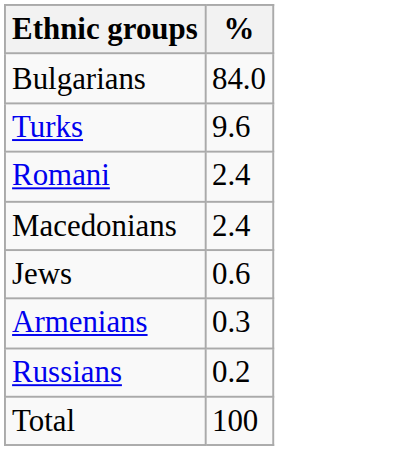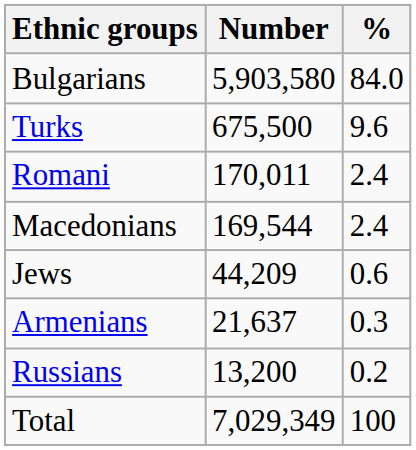 <table class="wikitable">
 <tr>
 <th>Ethnic groups</th>
+<th>Number</th>
 <th>%</th>
 </tr>
 <tr>
 <td>Bulgarians</td>
+<td>5,903,580</td>
 <td>84.0</td>
 </tr>
 <tr>
 <td><a href='#'>Turks</a></td>
+<td>675,500</td>
 <td>9.6</td>
 </tr>
 <tr>
 <td><a href='#'>Romani</a></td>
+<td>170,011</td>
 <td>2.4</td>
 </tr>
 <tr>
 <td>Macedonians</td>
+<td>169,544</td>
 <td>2.4</td>
 </tr>
 <tr>
 <td>Jews</td>
+<td>44,209</td>
 <td>0.6</td>
 </tr>
 <tr>
 <td><a href='#'>Armenians</a></td>
+<td>21,637</td>
 <td>0.3</td>
 </tr>
 <tr>
 <td><a href='#'>Russians</a></td>
+<td>13,200</td>
 <td>0.2</td>
 </tr>
 <tr>
 <td>Total</td>
+<td>7,029,349</td>
 <td>100</td>
 </tr>
 </table>
